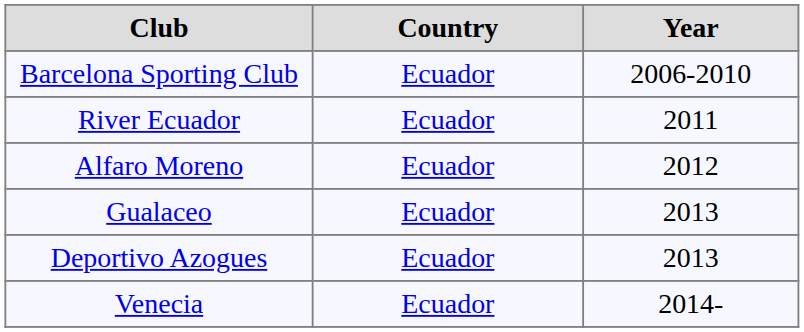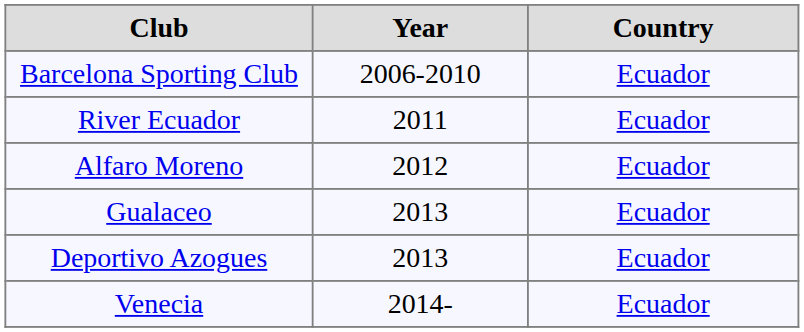 <table align="center" bgcolor="#f7f8ff" cellpadding="3" cellspacing="0" border="1" style="font-size: 95%; border: gray solid 1px; border-collapse: collapse;">
 <tr align=center bgcolor=#DDDDDD style="color:black;">
 <th width="160">Club</th>
+<th width="110">Year</th>
 <th width="140">Country</th>
-<th width="110">Year</th>
 </tr>
 <tr align=center>
 <td><a href='#'>Barcelona Sporting Club</a></td>
+<td>2006-2010</td>
 <td><a href='#'>Ecuador</a></td>
-<td>2006-2010</td>
 </tr>
 <tr align=center>
 <td><a href='#'>River Ecuador</a></td>
+<td>2011</td>
 <td><a href='#'>Ecuador</a></td>
-<td>2011</td>
 </tr>
 <tr align=center>
 <td><a href='#'>Alfaro Moreno</a></td>
+<td>2012</td>
 <td><a href='#'>Ecuador</a></td>
-<td>2012</td>
 </tr>
 <tr align=center>
 <td><a href='#'>Gualaceo</a></td>
+<td>2013</td>
 <td><a href='#'>Ecuador</a></td>
-<td>2013</td>
 </tr>
 <tr align=center>
 <td><a href='#'>Deportivo Azogues</a></td>
+<td>2013</td>
 <td><a href='#'>Ecuador</a></td>
-<td>2013</td>
 </tr>
 <tr align=center>
 <td><a href='#'>Venecia</a></td>
+<td>2014-</td>
 <td><a href='#'>Ecuador</a></td>
-<td>2014-</td>
 </tr>
 </table>
